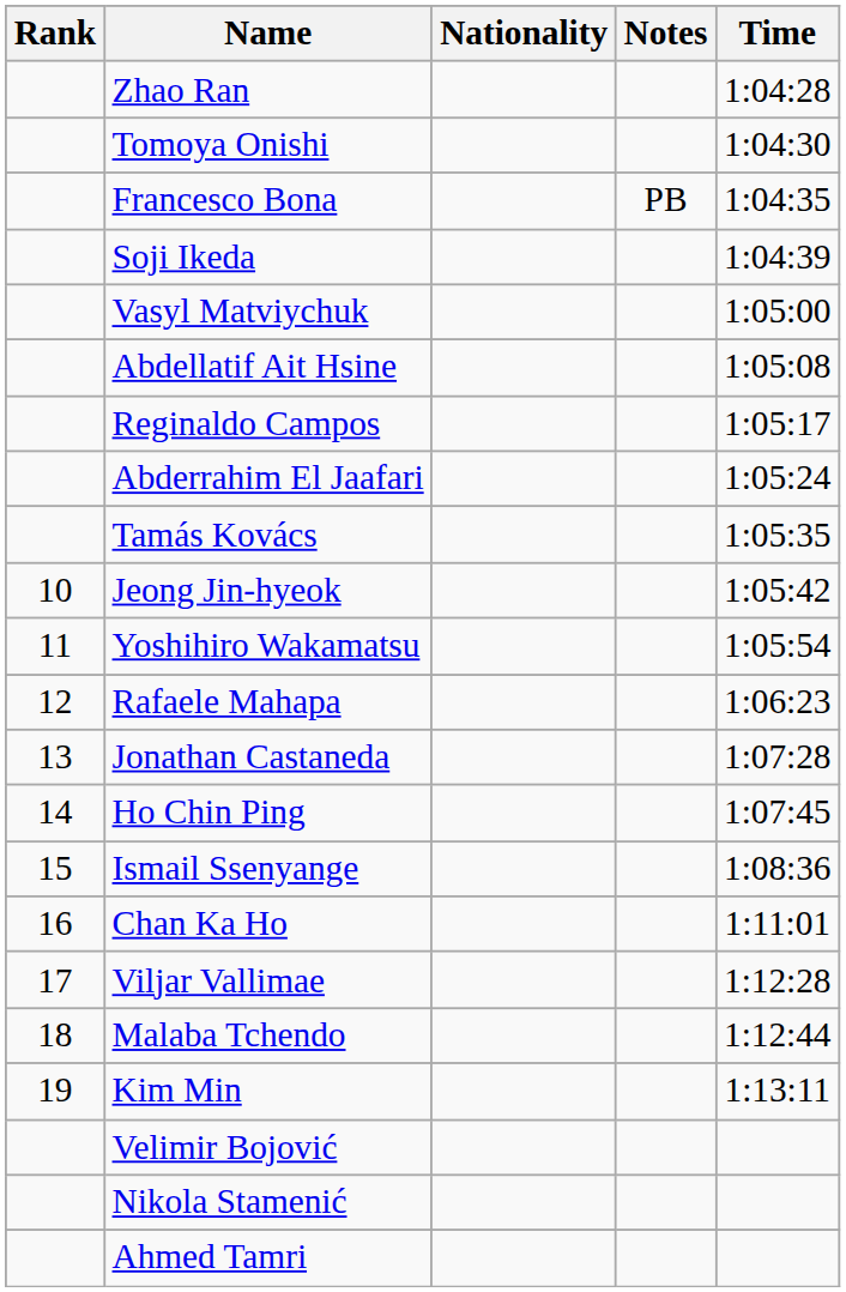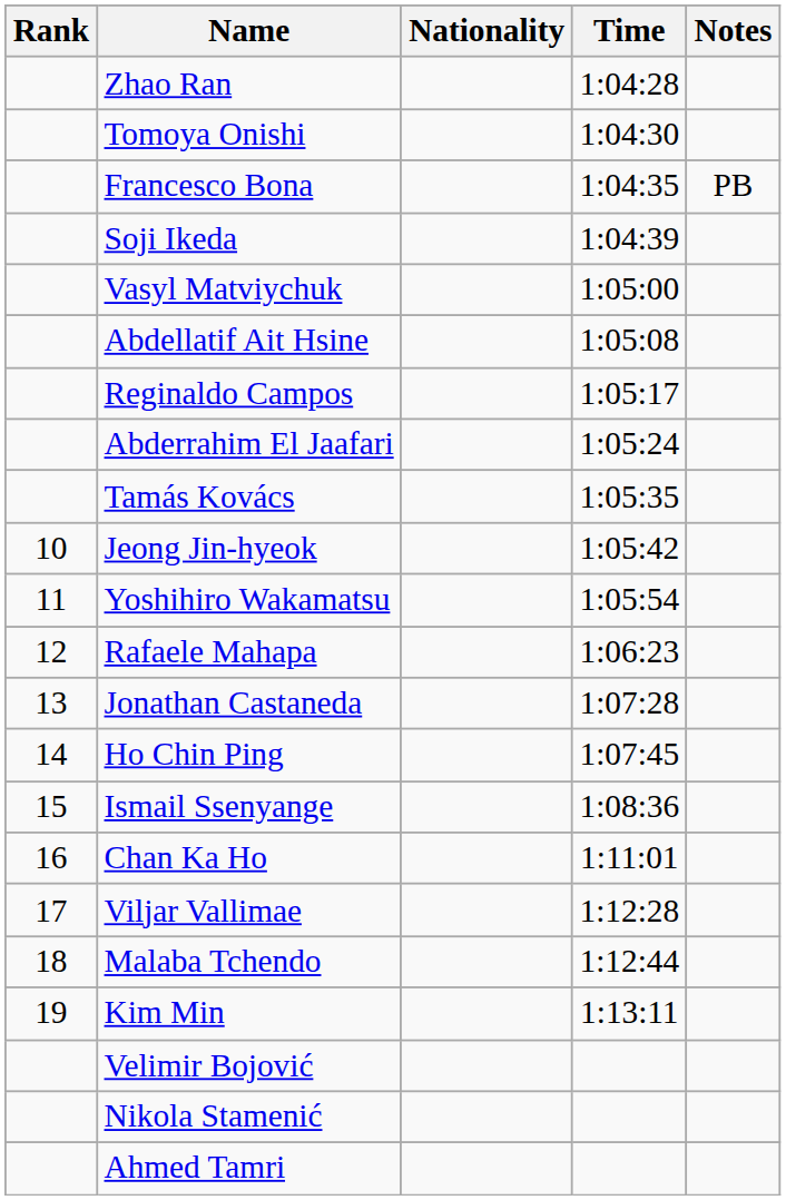 <table class="wikitable sortable" style="text-align:center">
 <tr>
 <th>Rank</th>
 <th>Name</th>
 <th>Nationality</th>
+<th>Time</th>
 <th>Notes</th>
-<th>Time</th>
 </tr>
 <tr>
 <td></td>
 <td align=left><a href='#'>Zhao Ran</a></td>
 <td align=left></td>
+<td>1:04:28</td>
 <td></td>
-<td>1:04:28</td>
 </tr>
 <tr>
 <td></td>
 <td align=left><a href='#'>Tomoya Onishi</a></td>
 <td align=left></td>
+<td>1:04:30</td>
 <td></td>
-<td>1:04:30</td>
 </tr>
 <tr>
 <td></td>
 <td align=left><a href='#'>Francesco Bona</a></td>
 <td align=left></td>
+<td>1:04:35</td>
 <td>PB</td>
-<td>1:04:35</td>
 </tr>
 <tr>
 <td></td>
 <td align=left><a href='#'>Soji Ikeda</a></td>
 <td align=left></td>
+<td>1:04:39</td>
 <td></td>
-<td>1:04:39</td>
 </tr>
 <tr>
 <td></td>
 <td align=left><a href='#'>Vasyl Matviychuk</a></td>
 <td align=left></td>
+<td>1:05:00</td>
 <td></td>
-<td>1:05:00</td>
 </tr>
 <tr>
 <td></td>
 <td align=left><a href='#'>Abdellatif Ait Hsine</a></td>
 <td align=left></td>
+<td>1:05:08</td>
 <td></td>
-<td>1:05:08</td>
 </tr>
 <tr>
 <td></td>
 <td align=left><a href='#'>Reginaldo Campos</a></td>
 <td align=left></td>
+<td>1:05:17</td>
 <td></td>
-<td>1:05:17</td>
 </tr>
 <tr>
 <td></td>
 <td align=left><a href='#'>Abderrahim El Jaafari</a></td>
 <td align=left></td>
+<td>1:05:24</td>
 <td></td>
-<td>1:05:24</td>
 </tr>
 <tr>
 <td></td>
 <td align=left><a href='#'>Tamás Kovács</a></td>
 <td align=left></td>
+<td>1:05:35</td>
 <td></td>
-<td>1:05:35</td>
 </tr>
 <tr>
 <td>10</td>
 <td align=left><a href='#'>Jeong Jin-hyeok</a></td>
 <td align=left></td>
+<td>1:05:42</td>
 <td></td>
-<td>1:05:42</td>
 </tr>
 <tr>
 <td>11</td>
 <td align=left><a href='#'>Yoshihiro Wakamatsu</a></td>
 <td align=left></td>
+<td>1:05:54</td>
 <td></td>
-<td>1:05:54</td>
 </tr>
 <tr>
 <td>12</td>
 <td align=left><a href='#'>Rafaele Mahapa</a></td>
 <td align=left></td>
+<td>1:06:23</td>
 <td></td>
-<td>1:06:23</td>
 </tr>
 <tr>
 <td>13</td>
 <td align=left><a href='#'>Jonathan Castaneda</a></td>
 <td align=left></td>
+<td>1:07:28</td>
 <td></td>
-<td>1:07:28</td>
 </tr>
 <tr>
 <td>14</td>
 <td align=left><a href='#'>Ho Chin Ping</a></td>
 <td align=left></td>
+<td>1:07:45</td>
 <td></td>
-<td>1:07:45</td>
 </tr>
 <tr>
 <td>15</td>
 <td align=left><a href='#'>Ismail Ssenyange</a></td>
 <td align=left></td>
+<td>1:08:36</td>
 <td></td>
-<td>1:08:36</td>
 </tr>
 <tr>
 <td>16</td>
 <td align=left><a href='#'>Chan Ka Ho</a></td>
 <td align=left></td>
+<td>1:11:01</td>
 <td></td>
-<td>1:11:01</td>
 </tr>
 <tr>
 <td>17</td>
 <td align=left><a href='#'>Viljar Vallimae</a></td>
 <td align=left></td>
+<td>1:12:28</td>
 <td></td>
-<td>1:12:28</td>
 </tr>
 <tr>
 <td>18</td>
 <td align=left><a href='#'>Malaba Tchendo</a></td>
 <td align=left></td>
+<td>1:12:44</td>
 <td></td>
-<td>1:12:44</td>
 </tr>
 <tr>
 <td>19</td>
 <td align=left><a href='#'>Kim Min</a></td>
 <td align=left></td>
+<td>1:13:11</td>
 <td></td>
-<td>1:13:11</td>
 </tr>
 <tr>
 <td></td>
 <td align=left><a href='#'>Velimir Bojović</a></td>
 <td align=left></td>
 <td></td>
 <td></td>
 </tr>
 <tr>
 <td></td>
 <td align=left><a href='#'>Nikola Stamenić</a></td>
 <td align=left></td>
 <td></td>
 <td></td>
 </tr>
 <tr>
 <td></td>
 <td align=left><a href='#'>Ahmed Tamri</a></td>
 <td align=left></td>
 <td></td>
 <td></td>
 </tr>
 </table>
